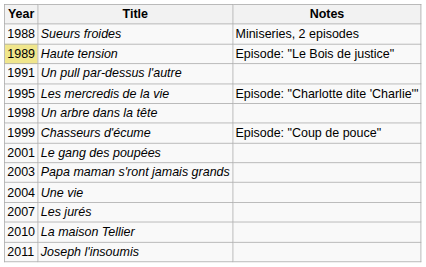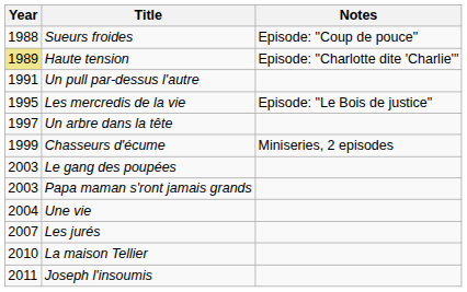 <table class="wikitable plainrowheaders sortable">
 <tr>
 <th scope="col">Year</th>
 <th scope="col">Title</th>
 <th scope="col" class="unsortable">Notes</th>
 </tr>
 <tr>
 <td>1988</td>
 <td scope="row"><em>Sueurs froides</em></td>
-<td>Miniseries, 2 episodes</td>
+<td>Episode: "Coup de pouce"</td>
 </tr>
 <tr>
 <td style="background: khaki;">1989</td>
 <td scope="row"><em>Haute tension</em></td>
-<td>Episode: "Le Bois de justice"</td>
+<td>Episode: "Charlotte dite 'Charlie'"</td>
 </tr>
 <tr>
 <td>1991</td>
 <td scope="row"><em>Un pull par-dessus l'autre</em></td>
 <td></td>
 </tr>
 <tr>
 <td>1995</td>
 <td scope="row"><em>Les mercredis de la vie</em></td>
-<td>Episode: "Charlotte dite 'Charlie'"</td>
+<td>Episode: "Le Bois de justice"</td>
 </tr>
 <tr>
-<td>1998</td>
+<td>1997</td>
 <td scope="row"><em>Un arbre dans la tête</em></td>
 <td></td>
 </tr>
 <tr>
 <td>1999</td>
 <td scope="row"><em>Chasseurs d'écume</em></td>
-<td>Episode: "Coup de pouce"</td>
+<td>Miniseries, 2 episodes</td>
 </tr>
 <tr>
-<td>2001</td>
+<td>2003</td>
 <td scope="row"><em>Le gang des poupées</em></td>
 <td></td>
 </tr>
 <tr>
 <td>2003</td>
 <td scope="row"><em>Papa maman s'ront jamais grands</em></td>
 <td></td>
 </tr>
 <tr>
 <td>2004</td>
 <td scope="row"><em>Une vie</em></td>
 <td></td>
 </tr>
 <tr>
 <td>2007</td>
 <td scope="row"><em>Les jurés</em></td>
 <td></td>
 </tr>
 <tr>
 <td>2010</td>
 <td scope="row"><em>La maison Tellier</em></td>
 <td></td>
 </tr>
 <tr>
 <td>2011</td>
 <td><em>Joseph l'insoumis</em></td>
 <td></td>
 </tr>
 </table>
